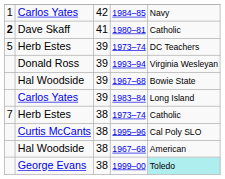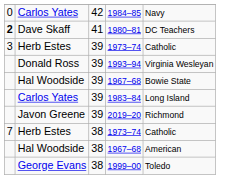 <table class="wikitable">
 <tr>
 </tr>
 <tr>
-<td>1</td>
+<td>0</td>
 <td><a href='#'>Carlos Yates</a></td>
 <td>42</td>
 <td style="font-size:80%;"><a href='#'>1984–85</a></td>
 <td style="font-size:80%;">Navy</td>
 </tr>
 <tr>
 <td><strong>2</strong></td>
 <td>Dave Skaff</td>
 <td>41</td>
 <td style="font-size:80%;"><a href='#'>1980–81</a></td>
-<td style="font-size:80%;">Catholic</td>
+<td style="font-size:80%;">DC Teachers</td>
 </tr>
 <tr>
-<td>5</td>
+<td>3</td>
 <td>Herb Estes</td>
 <td>39</td>
 <td style="font-size:80%;"><a href='#'>1973–74</a></td>
-<td style="font-size:80%;">DC Teachers</td>
+<td style="font-size:80%;">Catholic</td>
 </tr>
 <tr>
 <td></td>
 <td>Donald Ross</td>
 <td>39</td>
 <td style="font-size:80%;"><a href='#'>1993–94</a></td>
 <td style="font-size:80%;">Virginia Wesleyan</td>
 </tr>
 <tr>
 <td></td>
 <td>Hal Woodside</td>
 <td>39</td>
 <td style="font-size:80%;"><a href='#'>1967–68</a></td>
 <td style="font-size:80%;">Bowie State</td>
 </tr>
 <tr>
 <td></td>
 <td><a href='#'>Carlos Yates</a></td>
 <td>39</td>
 <td style="font-size:80%;"><a href='#'>1983–84</a></td>
 <td style="font-size:80%;">Long Island</td>
 </tr>
 <tr>
+<td></td>
+<td>Javon Greene</td>
+<td>39</td>
+<td style="font-size:80%;"><a href='#'>2019–20</a></td>
+<td style="font-size:80%;">Richmond</td>
+</tr>
+<tr>
 <td>7</td>
 <td>Herb Estes</td>
 <td>38</td>
 <td style="font-size:80%;"><a href='#'>1973–74</a></td>
 <td style="font-size:80%;">Catholic</td>
-</tr>
-<tr>
-<td></td>
-<td><a href='#'>Curtis McCants</a></td>
-<td>38</td>
-<td style="font-size:80%;"><a href='#'>1995–96</a></td>
-<td style="font-size:80%;">Cal Poly SLO</td>
 </tr>
 <tr>
 <td></td>
 <td>Hal Woodside</td>
 <td>38</td>
 <td style="font-size:80%;"><a href='#'>1967–68</a></td>
 <td style="font-size:80%;">American</td>
 </tr>
 <tr>
 <td></td>
 <td><a href='#'>George Evans</a></td>
 <td>38</td>
 <td style="font-size:80%;"><a href='#'>1999–00</a></td>
-<td style="background: paleturquoise; font-size:80%;">Toledo</td>
+<td style="font-size:80%;">Toledo</td>
 </tr>
 </table>
